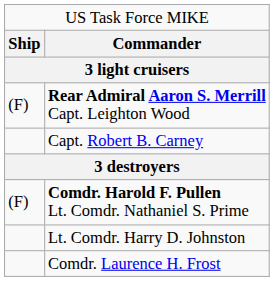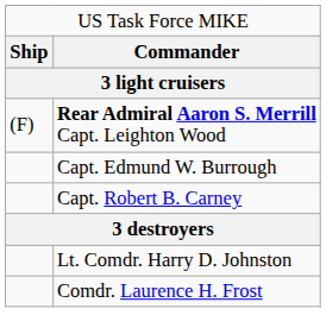 <table class="wikitable">
 <tr>
 <td colspan="2"; align="center">US Task Force MIKE</td>
 </tr>
 <tr>
 <th>Ship</th>
 <th>Commander</th>
 </tr>
 <tr>
 <th colspan="2">3  light cruisers</th>
 </tr>
 <tr>
 <td> (F)</td>
 <td><strong>Rear Admiral <a href='#'>Aaron S. Merrill</a></strong><br>Capt. Leighton Wood</td>
 </tr>
 <tr>
 <td></td>
+<td>Capt. Edmund W. Burrough</td>
+</tr>
+<tr>
+<td></td>
 <td>Capt. <a href='#'>Robert B. Carney</a></td>
 </tr>
 <tr>
 <th colspan="2">3  destroyers</th>
-</tr>
-<tr>
-<td> (F)</td>
-<td><strong>Comdr. Harold F. Pullen</strong><br>Lt. Comdr. Nathaniel S. Prime</td>
 </tr>
 <tr>
 <td></td>
 <td>Lt. Comdr. Harry D. Johnston</td>
 </tr>
 <tr>
 <td></td>
 <td>Comdr. <a href='#'>Laurence H. Frost</a></td>
 </tr>
 </table>
